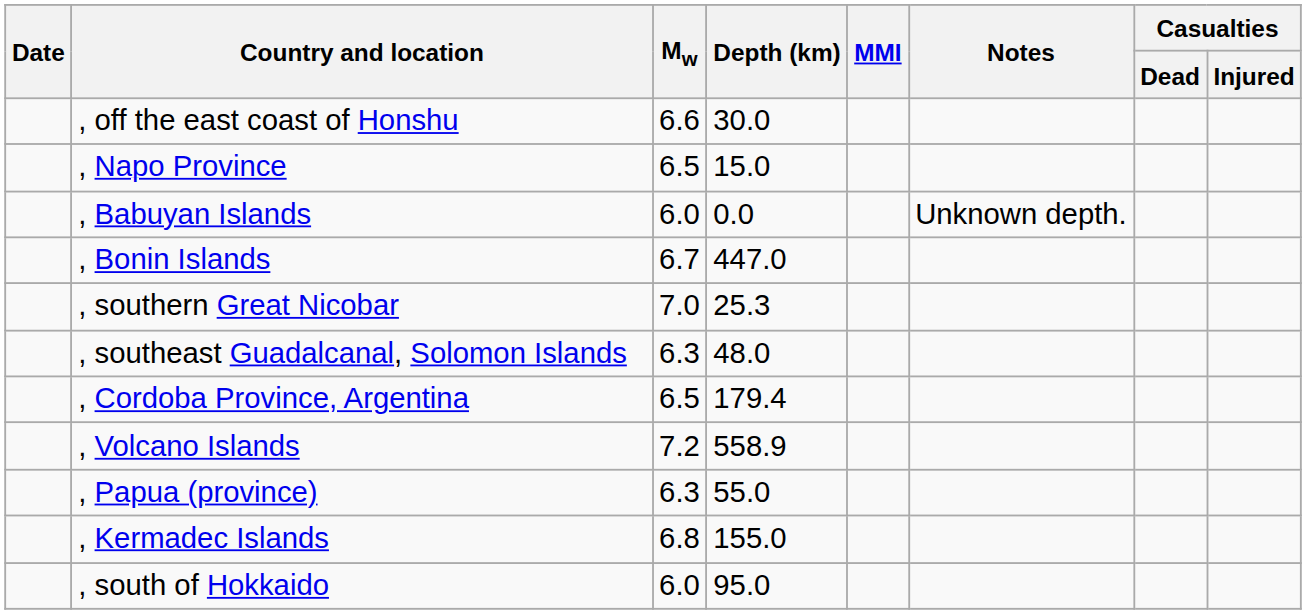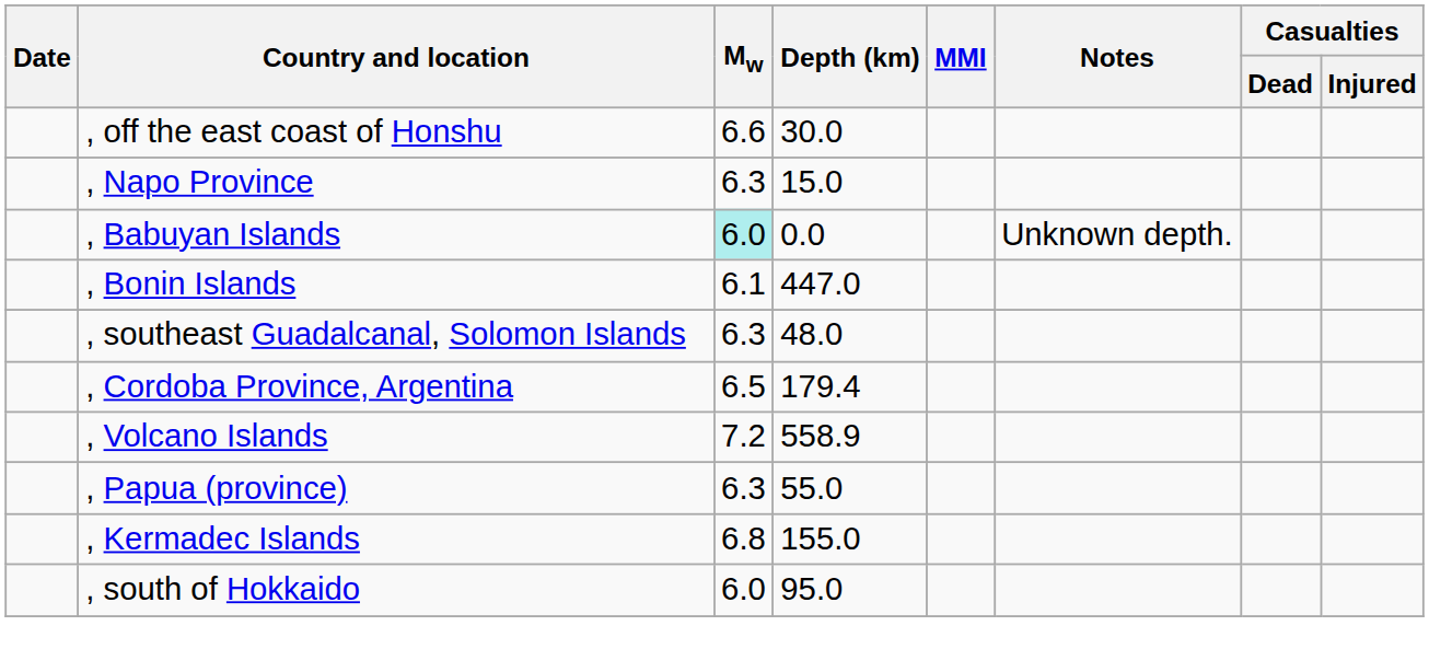 <table class="wikitable sortable sort-under" style="border:1px black; margin-left:1em;">
 <tr>
 <th rowspan="2"><small>Date</small></th>
 <th rowspan="2" style="width: 310px"><small>Country and location</small></th>
 <th rowspan="2"><small>M<sub>w</sub></small></th>
 <th rowspan="2"><small>Depth (km)</small></th>
 <th rowspan="2"><small><a href='#'>MMI</a></small></th>
 <th rowspan="2" class="unsortable"><small>Notes</small></th>
 <th colspan="2"><small>Casualties</small></th>
 </tr>
 <tr>
 <th><small>Dead</small></th>
 <th><small>Injured</small></th>
 </tr>
 <tr>
 <td></td>
 <td>, off the east coast of <a href='#'>Honshu</a></td>
 <td>6.6</td>
 <td>30.0</td>
 <td></td>
 <td></td>
 <td></td>
 <td></td>
 </tr>
 <tr>
 <td></td>
 <td>, <a href='#'>Napo Province</a></td>
-<td>6.5</td>
+<td>6.3</td>
 <td>15.0</td>
 <td></td>
 <td></td>
 <td></td>
 <td></td>
 </tr>
 <tr>
 <td></td>
 <td>, <a href='#'>Babuyan Islands</a></td>
-<td>6.0</td>
+<td style="background: paleturquoise;">6.0</td>
 <td>0.0</td>
 <td></td>
 <td>Unknown depth.</td>
 <td></td>
 <td></td>
 </tr>
 <tr>
 <td></td>
 <td>, <a href='#'>Bonin Islands</a></td>
-<td>6.7</td>
+<td>6.1</td>
 <td>447.0</td>
-<td></td>
-<td></td>
-<td></td>
-<td></td>
-</tr>
-<tr>
-<td></td>
-<td>, southern <a href='#'>Great Nicobar</a></td>
-<td>7.0</td>
-<td>25.3</td>
 <td></td>
 <td></td>
 <td></td>
 <td></td>
 </tr>
 <tr>
 <td></td>
 <td>, southeast <a href='#'>Guadalcanal</a>, <a href='#'>Solomon Islands</a></td>
 <td>6.3</td>
 <td>48.0</td>
 <td></td>
 <td></td>
 <td></td>
 <td></td>
 </tr>
 <tr>
 <td></td>
 <td>, <a href='#'>Cordoba Province, Argentina</a></td>
 <td>6.5</td>
 <td>179.4</td>
 <td></td>
 <td></td>
 <td></td>
 <td></td>
 </tr>
 <tr>
 <td></td>
 <td>, <a href='#'>Volcano Islands</a></td>
 <td>7.2</td>
 <td>558.9</td>
 <td></td>
 <td></td>
 <td></td>
 <td></td>
 </tr>
 <tr>
 <td></td>
 <td>, <a href='#'>Papua (province)</a></td>
 <td>6.3</td>
 <td>55.0</td>
 <td></td>
 <td></td>
 <td></td>
 <td></td>
 </tr>
 <tr>
 <td></td>
 <td>, <a href='#'>Kermadec Islands</a></td>
 <td>6.8</td>
 <td>155.0</td>
 <td></td>
 <td></td>
 <td></td>
 <td></td>
 </tr>
 <tr>
 <td></td>
 <td>, south of <a href='#'>Hokkaido</a></td>
 <td>6.0</td>
 <td>95.0</td>
 <td></td>
 <td></td>
 <td></td>
 <td></td>
 </tr>
 </table>
